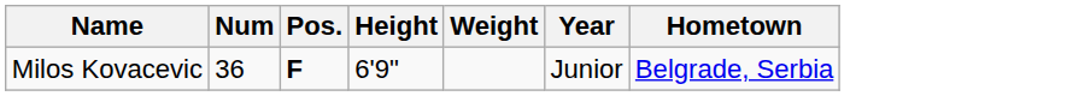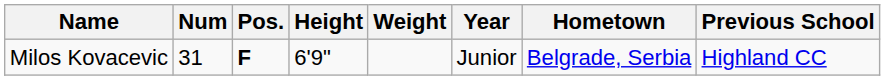 <table class="wikitable sortable" border="1">
 <tr>
 <th>Name</th>
 <th>Num</th>
 <th>Pos.</th>
 <th>Height</th>
 <th>Weight</th>
 <th>Year</th>
 <th>Hometown</th>
+<th class="unsortable">Previous School</th>
 </tr>
 <tr>
 <td>Milos Kovacevic</td>
-<td>36</td>
+<td>31</td>
 <td><strong>F</strong></td>
 <td>6'9"</td>
 <td></td>
 <td>Junior</td>
 <td><a href='#'>Belgrade, Serbia</a></td>
+<td><a href='#'>Highland CC</a></td>
 </tr>
 </table>
